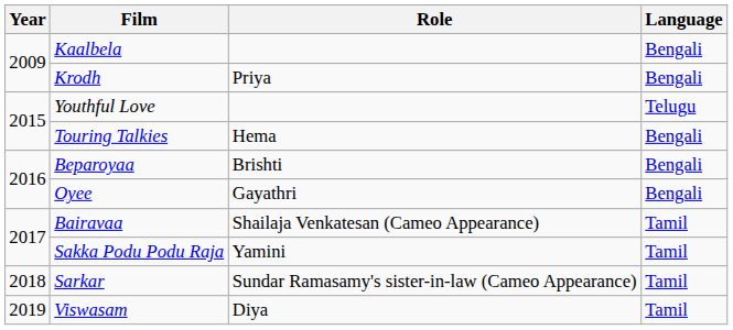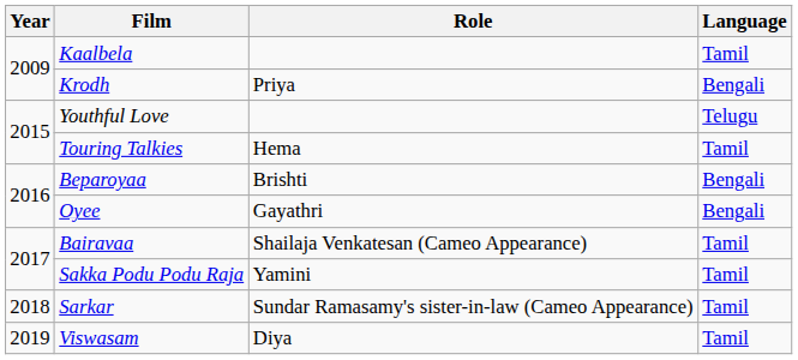 <table class="wikitable sortable">
 <tr>
 <th>Year</th>
 <th>Film</th>
 <th>Role</th>
 <th>Language</th>
 </tr>
 <tr>
 <td rowspan="2">2009</td>
 <td><em><a href='#'>Kaalbela</a></em></td>
 <td></td>
-<td><a href='#'>Bengali</a></td>
+<td><a href='#'>Tamil</a></td>
 </tr>
 <tr>
 <td><em><a href='#'>Krodh</a></em></td>
 <td>Priya</td>
 <td><a href='#'>Bengali</a></td>
 </tr>
 <tr>
 <td rowspan="2">2015</td>
 <td><em>Youthful Love</em></td>
 <td></td>
 <td><a href='#'>Telugu</a></td>
 </tr>
 <tr>
 <td><em><a href='#'>Touring Talkies</a></em></td>
 <td>Hema</td>
-<td><a href='#'>Bengali</a></td>
+<td><a href='#'>Tamil</a></td>
 </tr>
 <tr>
 <td rowspan="2">2016</td>
 <td><em><a href='#'>Beparoyaa</a></em></td>
 <td>Brishti</td>
 <td><a href='#'>Bengali</a></td>
 </tr>
 <tr>
 <td><em><a href='#'>Oyee</a></em></td>
 <td>Gayathri</td>
 <td><a href='#'>Bengali</a></td>
 </tr>
 <tr>
 <td rowspan="2">2017</td>
 <td><em><a href='#'>Bairavaa</a></em></td>
 <td>Shailaja Venkatesan (Cameo Appearance)</td>
 <td><a href='#'>Tamil</a></td>
 </tr>
 <tr>
 <td><em><a href='#'>Sakka Podu Podu Raja</a></em></td>
 <td>Yamini</td>
 <td><a href='#'>Tamil</a></td>
 </tr>
 <tr>
 <td>2018</td>
 <td><em><a href='#'>Sarkar</a></em></td>
 <td>Sundar Ramasamy's sister-in-law (Cameo Appearance)</td>
 <td><a href='#'>Tamil</a></td>
 </tr>
 <tr>
 <td>2019</td>
 <td><em><a href='#'>Viswasam</a></em></td>
 <td>Diya</td>
 <td><a href='#'>Tamil</a></td>
 </tr>
 </table>
